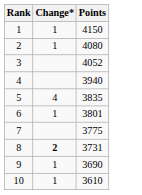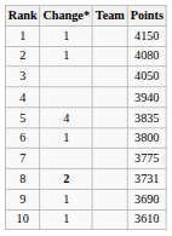 <table class="wikitable floatright" style="font-size: 90%; text-align: center;">
 <tr>
 <th>Rank</th>
 <th>Change*</th>
+<th>Team</th>
 <th>Points</th>
 </tr>
 <tr>
 <td>1</td>
 <td> 1</td>
+<td align="left"></td>
 <td>4150</td>
 </tr>
 <tr>
 <td>2</td>
 <td> 1</td>
+<td align="left"></td>
 <td>4080</td>
 </tr>
 <tr>
 <td>3</td>
 <td></td>
-<td>4052</td>
+<td align="left"></td>
+<td>4050</td>
 </tr>
 <tr>
 <td>4</td>
 <td></td>
+<td align="left"></td>
 <td>3940</td>
 </tr>
 <tr>
 <td>5</td>
 <td> 4</td>
+<td align="left"></td>
 <td>3835</td>
 </tr>
 <tr>
 <td>6</td>
 <td> 1</td>
-<td>3801</td>
+<td align="left"></td>
+<td>3800</td>
 </tr>
 <tr>
 <td>7</td>
 <td></td>
+<td align="left"></td>
 <td>3775</td>
 </tr>
 <tr>
 <td>8</td>
 <td><strong> 2</strong></td>
+<td align="left"></td>
 <td>3731</td>
 </tr>
 <tr>
 <td>9</td>
 <td> 1</td>
+<td align="left"></td>
 <td>3690</td>
 </tr>
 <tr>
 <td>10</td>
 <td> 1</td>
+<td align="left"></td>
 <td>3610</td>
 </tr>
 </table>
